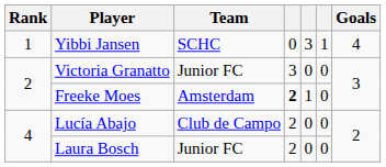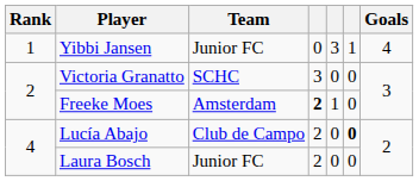 <table class="wikitable" style="text-align: center;">
 <tr>
 <th>Rank</th>
 <th>Player</th>
 <th>Team</th>
 <th></th>
 <th></th>
 <th></th>
 <th>Goals</th>
 </tr>
 <tr>
 <td>1</td>
 <td style="text-align: left;"> <a href='#'>Yibbi Jansen</a></td>
-<td style="text-align: left;"> <a href='#'>SCHC</a></td>
+<td style="text-align: left;"> Junior FC</td>
 <td>0</td>
 <td>3</td>
 <td>1</td>
 <td>4</td>
 </tr>
 <tr>
 <td rowspan=2>2</td>
 <td style="text-align: left;"> <a href='#'>Victoria Granatto</a></td>
-<td style="text-align: left;"> Junior FC</td>
+<td style="text-align: left;"> <a href='#'>SCHC</a></td>
 <td>3</td>
 <td>0</td>
 <td>0</td>
 <td rowspan=2>3</td>
 </tr>
 <tr>
 <td style="text-align: left;"> <a href='#'>Freeke Moes</a></td>
 <td style="text-align: left;"> <a href='#'>Amsterdam</a></td>
 <td><strong>2</strong></td>
 <td>1</td>
 <td>0</td>
 </tr>
 <tr>
 <td rowspan=2>4</td>
 <td style="text-align: left;"> <a href='#'>Lucía Abajo</a></td>
 <td style="text-align: left;"> <a href='#'>Club de Campo</a></td>
 <td>2</td>
 <td>0</td>
-<td>0</td>
+<td><strong>0</strong></td>
 <td rowspan=2>2</td>
 </tr>
 <tr>
 <td style="text-align: left;"> <a href='#'>Laura Bosch</a></td>
 <td style="text-align: left;"> Junior FC</td>
 <td>2</td>
 <td>0</td>
 <td>0</td>
 </tr>
 </table>
